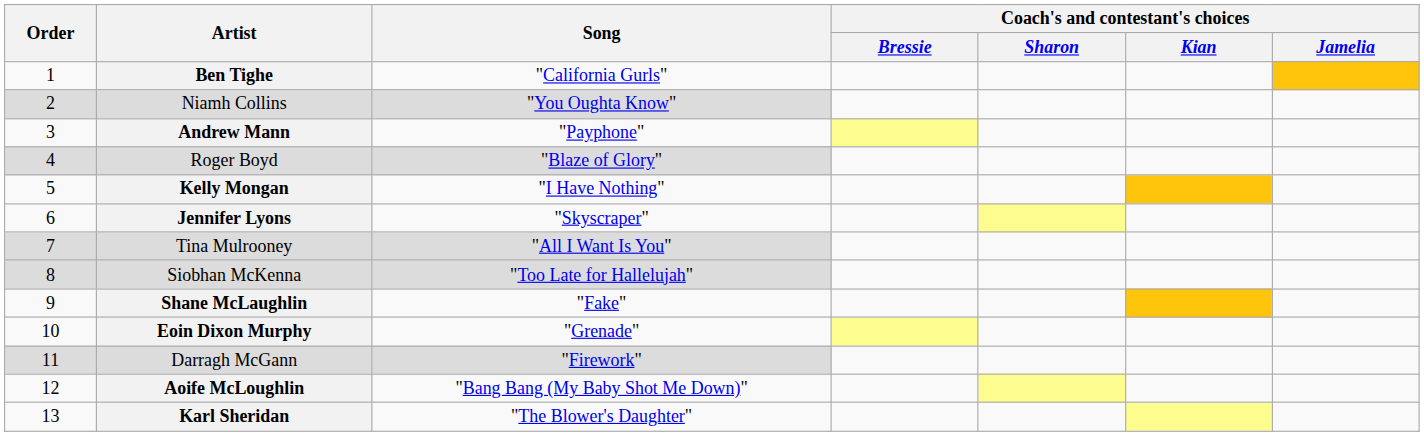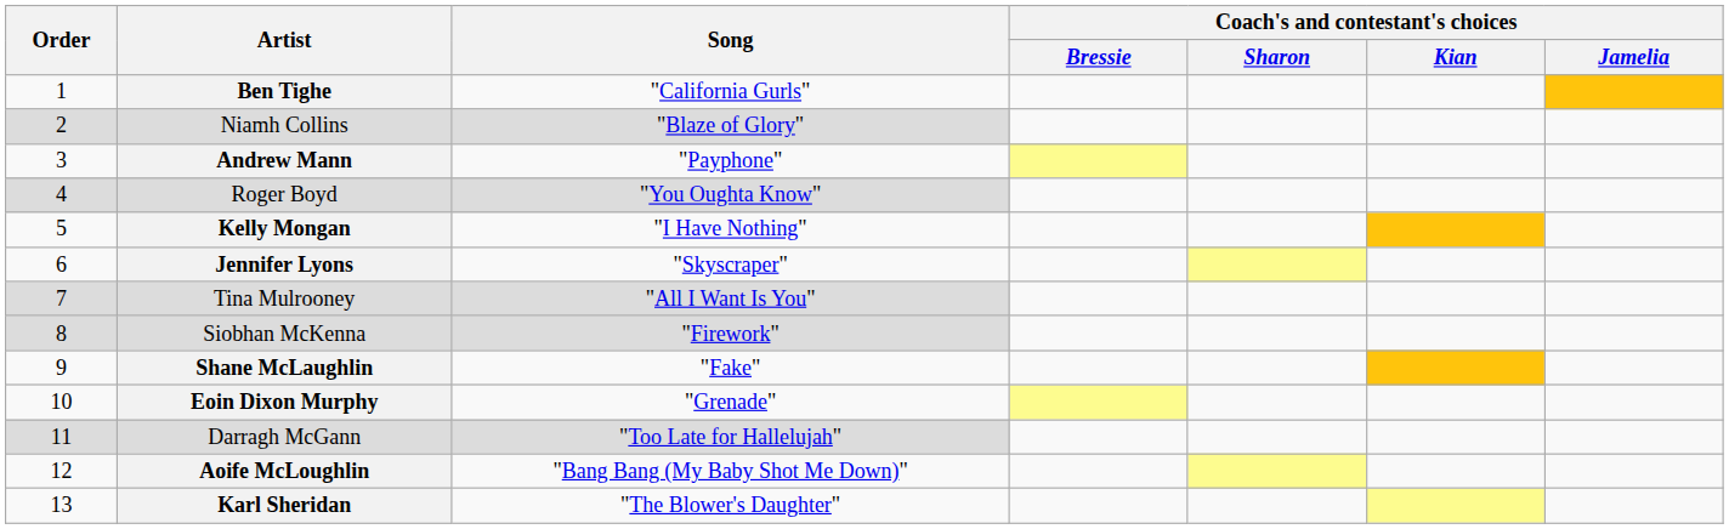 <table class="wikitable" style="text-align:center; width:100%;">
 <tr>
 <th scope="col" rowspan="2" width="5%">Order</th>
 <th scope="col" rowspan="2" width="15%">Artist</th>
 <th scope="col" rowspan="2" width="25%">Song</th>
 <th scope="col" colspan="4" width="32%">Coach's and contestant's choices</th>
 </tr>
 <tr>
 <th width="8%"><em><a href='#'>Bressie</a></em></th>
 <th width="8%"><em><a href='#'>Sharon</a></em></th>
 <th width="8%"><em><a href='#'>Kian</a></em></th>
 <th width="8%"><em><a href='#'>Jamelia</a></em></th>
 </tr>
 <tr>
 <td>1</td>
 <th scope="row">Ben Tighe</th>
 <td>"<a href='#'>California Gurls</a>"</td>
 <td></td>
 <td></td>
 <td></td>
 <td style="background-color:#FFC40C;"><strong></strong></td>
 </tr>
 <tr>
 <td style="background-color:#DCDCDC;">2</td>
 <td style="background-color:#DCDCDC;">Niamh Collins</td>
-<td style="background-color:#DCDCDC;">"<a href='#'>You Oughta Know</a>"</td>
+<td style="background-color:#DCDCDC;">"<a href='#'>Blaze of Glory</a>"</td>
 <td></td>
 <td></td>
 <td></td>
 <td></td>
 </tr>
 <tr>
 <td>3</td>
 <th scope="row">Andrew Mann</th>
 <td>"<a href='#'>Payphone</a>"</td>
 <td style="background-color:#fdfc8f;"><strong></strong></td>
 <td><strong></strong></td>
 <td><strong></strong></td>
 <td><strong></strong></td>
 </tr>
 <tr>
 <td style="background-color:#DCDCDC;">4</td>
 <td style="background-color:#DCDCDC;">Roger Boyd</td>
-<td style="background-color:#DCDCDC;">"<a href='#'>Blaze of Glory</a>"</td>
+<td style="background-color:#DCDCDC;">"<a href='#'>You Oughta Know</a>"</td>
 <td></td>
 <td></td>
 <td></td>
 <td></td>
 </tr>
 <tr>
 <td>5</td>
 <th scope="row">Kelly Mongan</th>
 <td>"<a href='#'>I Have Nothing</a>"</td>
 <td></td>
 <td></td>
 <td style="background-color:#FFC40C;"><strong></strong></td>
 <td></td>
 </tr>
 <tr>
 <td>6</td>
 <th scope="row">Jennifer Lyons</th>
 <td>"<a href='#'>Skyscraper</a>"</td>
 <td></td>
 <td style="background-color:#fdfc8f;"><strong></strong></td>
 <td><strong></strong></td>
 <td></td>
 </tr>
 <tr>
 <td style="background-color:#DCDCDC;">7</td>
 <td style="background-color:#DCDCDC;">Tina Mulrooney</td>
 <td style="background-color:#DCDCDC;">"<a href='#'>All I Want Is You</a>"</td>
 <td></td>
 <td></td>
 <td></td>
 <td></td>
 </tr>
 <tr>
 <td style="background-color:#DCDCDC;">8</td>
 <td style="background-color:#DCDCDC;">Siobhan McKenna</td>
-<td style="background-color:#DCDCDC;">"<a href='#'>Too Late for Hallelujah</a>"</td>
+<td style="background-color:#DCDCDC;">"<a href='#'>Firework</a>"</td>
 <td></td>
 <td></td>
 <td></td>
 <td></td>
 </tr>
 <tr>
 <td>9</td>
 <th scope="row">Shane McLaughlin</th>
 <td>"<a href='#'>Fake</a>"</td>
 <td></td>
 <td></td>
 <td style="background-color:#FFC40C;"><strong></strong></td>
 <td></td>
 </tr>
 <tr>
 <td>10</td>
 <th scope="row">Eoin Dixon Murphy</th>
 <td>"<a href='#'>Grenade</a>"</td>
 <td style="background-color:#fdfc8f;"><strong></strong></td>
 <td><strong></strong></td>
 <td></td>
 <td></td>
 </tr>
 <tr>
 <td style="background-color:#DCDCDC;">11</td>
 <td style="background-color:#DCDCDC;">Darragh McGann</td>
-<td style="background-color:#DCDCDC;">"<a href='#'>Firework</a>"</td>
+<td style="background-color:#DCDCDC;">"<a href='#'>Too Late for Hallelujah</a>"</td>
 <td></td>
 <td></td>
 <td></td>
 <td></td>
 </tr>
 <tr>
 <td>12</td>
 <th scope="row">Aoife McLoughlin</th>
 <td>"<a href='#'>Bang Bang (My Baby Shot Me Down)</a>"</td>
 <td></td>
 <td style="background-color:#fdfc8f;"><strong></strong></td>
 <td><strong></strong></td>
 <td><strong></strong></td>
 </tr>
 <tr>
 <td>13</td>
 <th scope="row">Karl Sheridan</th>
 <td>"<a href='#'>The Blower's Daughter</a>"</td>
 <td></td>
 <td><strong></strong></td>
 <td style="background-color:#fdfc8f;"><strong></strong></td>
 <td></td>
 </tr>
 </table>
